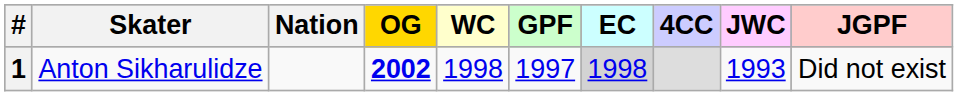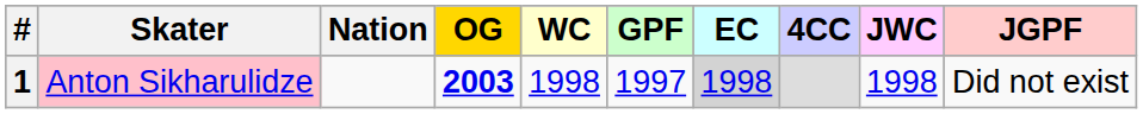 <table class="wikitable sortable" style="text-align: center;">
 <tr>
 <th>#</th>
 <th>Skater</th>
 <th>Nation</th>
 <th style="background-color: gold;">OG</th>
 <th style="background-color: #ffc;">WC</th>
 <th style="background-color: #cfc;">GPF</th>
 <th style="background-color: #cff;">EC</th>
 <th style="background-color: #ccf;">4CC</th>
 <th style="background-color: #fcf;">JWC</th>
 <th style="background-color: #fcc;">JGPF</th>
 </tr>
 <tr>
 <th>1</th>
-<td style="text-align: left;"><a href='#'>Anton Sikharulidze</a> </td>
+<td style="background: pink; text-align: left;"><a href='#'>Anton Sikharulidze</a> </td>
 <td></td>
-<td><strong><a href='#'>2002</a></strong></td>
+<td><strong><a href='#'>2003</a></strong></td>
 <td><a href='#'>1998</a></td>
 <td><a href='#'>1997</a></td>
 <td style="background: lightgrey;"><a href='#'>1998</a></td>
 <td style="background-color: #ddd;"></td>
-<td><a href='#'>1993</a></td>
+<td><a href='#'>1998</a></td>
 <td>Did not exist</td>
 </tr>
 </table>
